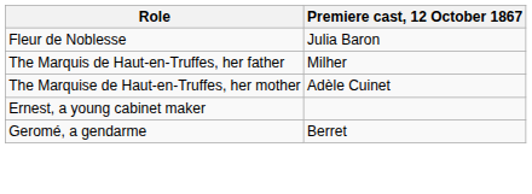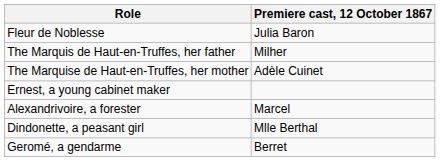 <table class="wikitable">
 <tr>
 <th>Role</th>
 <th>Premiere cast, 12 October 1867<br></th>
 </tr>
 <tr>
 <td>Fleur de Noblesse</td>
 <td>Julia Baron</td>
 </tr>
 <tr>
 <td>The Marquis de Haut-en-Truffes, her father</td>
 <td>Milher</td>
 </tr>
 <tr>
 <td>The Marquise de Haut-en-Truffes, her mother</td>
 <td>Adèle Cuinet</td>
 </tr>
 <tr>
 <td>Ernest, a young cabinet maker</td>
 </tr>
 <tr>
+<td>Alexandrivoire, a forester</td>
+<td>Marcel</td>
+</tr>
+<tr>
+<td>Dindonette, a peasant girl</td>
+<td>Mlle Berthal</td>
+</tr>
+<tr>
 <td>Geromé, a gendarme</td>
 <td>Berret</td>
 </tr>
 </table>
